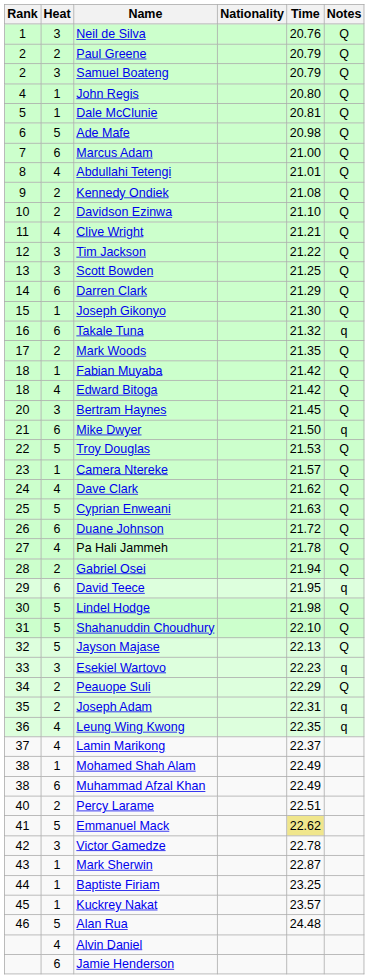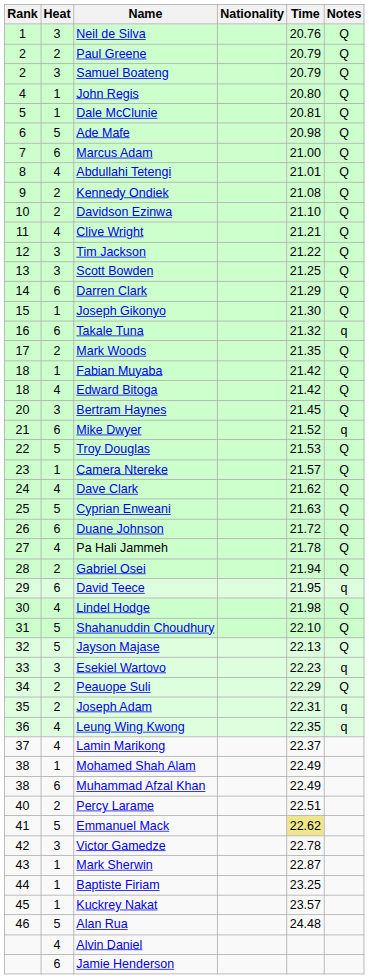 <table class="wikitable sortable" style="text-align:center">
 <tr>
 <th>Rank</th>
 <th>Heat</th>
 <th>Name</th>
 <th>Nationality</th>
 <th>Time</th>
 <th>Notes</th>
 </tr>
 <tr bgcolor=ccffcc>
 <td>1</td>
 <td>3</td>
 <td align=left><a href='#'>Neil de Silva</a></td>
 <td align=left></td>
 <td>20.76</td>
 <td>Q</td>
 </tr>
 <tr bgcolor=ccffcc>
 <td>2</td>
 <td>2</td>
 <td align=left><a href='#'>Paul Greene</a></td>
 <td align=left></td>
 <td>20.79</td>
 <td>Q</td>
 </tr>
 <tr bgcolor=ccffcc>
 <td>2</td>
 <td>3</td>
 <td align=left><a href='#'>Samuel Boateng</a></td>
 <td align=left></td>
 <td>20.79</td>
 <td>Q</td>
 </tr>
 <tr bgcolor=ccffcc>
 <td>4</td>
 <td>1</td>
 <td align=left><a href='#'>John Regis</a></td>
 <td align=left></td>
 <td>20.80</td>
 <td>Q</td>
 </tr>
 <tr bgcolor=ccffcc>
 <td>5</td>
 <td>1</td>
 <td align=left><a href='#'>Dale McClunie</a></td>
 <td align=left></td>
 <td>20.81</td>
 <td>Q</td>
 </tr>
 <tr bgcolor=ccffcc>
 <td>6</td>
 <td>5</td>
 <td align=left><a href='#'>Ade Mafe</a></td>
 <td align=left></td>
 <td>20.98</td>
 <td>Q</td>
 </tr>
 <tr bgcolor=ccffcc>
 <td>7</td>
 <td>6</td>
 <td align=left><a href='#'>Marcus Adam</a></td>
 <td align=left></td>
 <td>21.00</td>
 <td>Q</td>
 </tr>
 <tr bgcolor=ccffcc>
 <td>8</td>
 <td>4</td>
 <td align=left><a href='#'>Abdullahi Tetengi</a></td>
 <td align=left></td>
 <td>21.01</td>
 <td>Q</td>
 </tr>
 <tr bgcolor=ccffcc>
 <td>9</td>
 <td>2</td>
 <td align=left><a href='#'>Kennedy Ondiek</a></td>
 <td align=left></td>
 <td>21.08</td>
 <td>Q</td>
 </tr>
 <tr bgcolor=ccffcc>
 <td>10</td>
 <td>2</td>
 <td align=left><a href='#'>Davidson Ezinwa</a></td>
 <td align=left></td>
 <td>21.10</td>
 <td>Q</td>
 </tr>
 <tr bgcolor=ccffcc>
 <td>11</td>
 <td>4</td>
 <td align=left><a href='#'>Clive Wright</a></td>
 <td align=left></td>
 <td>21.21</td>
 <td>Q</td>
 </tr>
 <tr bgcolor=ccffcc>
 <td>12</td>
 <td>3</td>
 <td align=left><a href='#'>Tim Jackson</a></td>
 <td align=left></td>
 <td>21.22</td>
 <td>Q</td>
 </tr>
 <tr bgcolor=ccffcc>
 <td>13</td>
 <td>3</td>
 <td align=left><a href='#'>Scott Bowden</a></td>
 <td align=left></td>
 <td>21.25</td>
 <td>Q</td>
 </tr>
 <tr bgcolor=ccffcc>
 <td>14</td>
 <td>6</td>
 <td align=left><a href='#'>Darren Clark</a></td>
 <td align=left></td>
 <td>21.29</td>
 <td>Q</td>
 </tr>
 <tr bgcolor=ccffcc>
 <td>15</td>
 <td>1</td>
 <td align=left><a href='#'>Joseph Gikonyo</a></td>
 <td align=left></td>
 <td>21.30</td>
 <td>Q</td>
 </tr>
 <tr bgcolor=ccffcc>
 <td>16</td>
 <td>6</td>
 <td align=left><a href='#'>Takale Tuna</a></td>
 <td align=left></td>
 <td>21.32</td>
 <td>q</td>
 </tr>
 <tr bgcolor=ccffcc>
 <td>17</td>
 <td>2</td>
 <td align=left><a href='#'>Mark Woods</a></td>
 <td align=left></td>
 <td>21.35</td>
 <td>Q</td>
 </tr>
 <tr bgcolor=ccffcc>
 <td>18</td>
 <td>1</td>
 <td align=left><a href='#'>Fabian Muyaba</a></td>
 <td align=left></td>
 <td>21.42</td>
 <td>Q</td>
 </tr>
 <tr bgcolor=ccffcc>
 <td>18</td>
 <td>4</td>
 <td align=left><a href='#'>Edward Bitoga</a></td>
 <td align=left></td>
 <td>21.42</td>
 <td>Q</td>
 </tr>
 <tr bgcolor=ccffcc>
 <td>20</td>
 <td>3</td>
 <td align=left><a href='#'>Bertram Haynes</a></td>
 <td align=left></td>
 <td>21.45</td>
 <td>Q</td>
 </tr>
 <tr bgcolor=ccffcc>
 <td>21</td>
 <td>6</td>
 <td align=left><a href='#'>Mike Dwyer</a></td>
 <td align=left></td>
-<td>21.50</td>
+<td>21.52</td>
 <td>q</td>
 </tr>
 <tr bgcolor=ccffcc>
 <td>22</td>
 <td>5</td>
 <td align=left><a href='#'>Troy Douglas</a></td>
 <td align=left></td>
 <td>21.53</td>
 <td>Q</td>
 </tr>
 <tr bgcolor=ccffcc>
 <td>23</td>
 <td>1</td>
 <td align=left><a href='#'>Camera Ntereke</a></td>
 <td align=left></td>
 <td>21.57</td>
 <td>Q</td>
 </tr>
 <tr bgcolor=ccffcc>
 <td>24</td>
 <td>4</td>
 <td align=left><a href='#'>Dave Clark</a></td>
 <td align=left></td>
 <td>21.62</td>
 <td>Q</td>
 </tr>
 <tr bgcolor=ccffcc>
 <td>25</td>
 <td>5</td>
 <td align=left><a href='#'>Cyprian Enweani</a></td>
 <td align=left></td>
 <td>21.63</td>
 <td>Q</td>
 </tr>
 <tr bgcolor=ccffcc>
 <td>26</td>
 <td>6</td>
 <td align=left><a href='#'>Duane Johnson</a></td>
 <td align=left></td>
 <td>21.72</td>
 <td>Q</td>
 </tr>
 <tr bgcolor=ccffcc>
 <td>27</td>
 <td>4</td>
 <td align=left>Pa Hali Jammeh</td>
 <td align=left></td>
 <td>21.78</td>
 <td>Q</td>
 </tr>
 <tr bgcolor=ccffcc>
 <td>28</td>
 <td>2</td>
 <td align=left><a href='#'>Gabriel Osei</a></td>
 <td align=left></td>
 <td>21.94</td>
 <td>Q</td>
 </tr>
 <tr bgcolor=ddffdd>
 <td>29</td>
 <td>6</td>
 <td align=left><a href='#'>David Teece</a></td>
 <td align=left></td>
 <td>21.95</td>
 <td>q</td>
 </tr>
 <tr bgcolor=ccffcc>
 <td>30</td>
-<td>5</td>
+<td>4</td>
 <td align=left><a href='#'>Lindel Hodge</a></td>
 <td align=left></td>
 <td>21.98</td>
 <td>Q</td>
 </tr>
 <tr bgcolor=ccffcc>
 <td>31</td>
 <td>5</td>
 <td align=left><a href='#'>Shahanuddin Choudhury</a></td>
 <td align=left></td>
 <td>22.10</td>
 <td>Q</td>
 </tr>
 <tr bgcolor=ddffdd>
 <td>32</td>
 <td>5</td>
 <td align=left><a href='#'>Jayson Majase</a></td>
 <td align=left></td>
 <td>22.13</td>
 <td>Q</td>
 </tr>
 <tr bgcolor=ddffdd>
 <td>33</td>
 <td>3</td>
 <td align=left><a href='#'>Esekiel Wartovo</a></td>
 <td align=left></td>
 <td>22.23</td>
 <td>q</td>
 </tr>
 <tr bgcolor=ddffdd>
 <td>34</td>
 <td>2</td>
 <td align=left><a href='#'>Peauope Suli</a></td>
 <td align=left></td>
 <td>22.29</td>
 <td>Q</td>
 </tr>
 <tr bgcolor=ddffdd>
 <td>35</td>
 <td>2</td>
 <td align=left><a href='#'>Joseph Adam</a></td>
 <td align=left></td>
 <td>22.31</td>
 <td>q</td>
 </tr>
 <tr bgcolor=ddffdd>
 <td>36</td>
 <td>4</td>
 <td align=left><a href='#'>Leung Wing Kwong</a></td>
 <td align=left></td>
 <td>22.35</td>
 <td>q</td>
 </tr>
 <tr>
 <td>37</td>
 <td>4</td>
 <td align=left><a href='#'>Lamin Marikong</a></td>
 <td align=left></td>
 <td>22.37</td>
 <td></td>
 </tr>
 <tr>
 <td>38</td>
 <td>1</td>
 <td align=left><a href='#'>Mohamed Shah Alam</a></td>
 <td align=left></td>
 <td>22.49</td>
 <td></td>
 </tr>
 <tr>
 <td>38</td>
 <td>6</td>
 <td align=left><a href='#'>Muhammad Afzal Khan</a></td>
 <td align=left></td>
 <td>22.49</td>
 <td></td>
 </tr>
 <tr>
 <td>40</td>
 <td>2</td>
 <td align=left><a href='#'>Percy Larame</a></td>
 <td align=left></td>
 <td>22.51</td>
 <td></td>
 </tr>
 <tr>
 <td>41</td>
 <td>5</td>
 <td align=left><a href='#'>Emmanuel Mack</a></td>
 <td align=left></td>
 <td style="background: khaki;">22.62</td>
 <td></td>
 </tr>
 <tr>
 <td>42</td>
 <td>3</td>
 <td align=left><a href='#'>Victor Gamedze</a></td>
 <td align=left></td>
 <td>22.78</td>
 <td></td>
 </tr>
 <tr>
 <td>43</td>
 <td>1</td>
 <td align=left><a href='#'>Mark Sherwin</a></td>
 <td align=left></td>
 <td>22.87</td>
 <td></td>
 </tr>
 <tr>
 <td>44</td>
 <td>1</td>
 <td align=left><a href='#'>Baptiste Firiam</a></td>
 <td align=left></td>
 <td>23.25</td>
 <td></td>
 </tr>
 <tr>
 <td>45</td>
 <td>1</td>
 <td align=left><a href='#'>Kuckrey Nakat</a></td>
 <td align=left></td>
 <td>23.57</td>
 <td></td>
 </tr>
 <tr>
 <td>46</td>
 <td>5</td>
 <td align=left><a href='#'>Alan Rua</a></td>
 <td align=left></td>
 <td>24.48</td>
 <td></td>
 </tr>
 <tr>
 <td></td>
 <td>4</td>
 <td align=left><a href='#'>Alvin Daniel</a></td>
 <td align=left></td>
 <td></td>
 <td></td>
 </tr>
 <tr>
 <td></td>
 <td>6</td>
 <td align=left><a href='#'>Jamie Henderson</a></td>
 <td align=left></td>
 <td></td>
 <td></td>
 </tr>
 </table>
